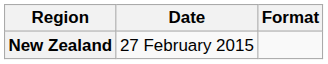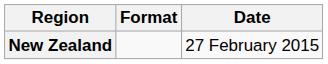 <table class="wikitable plainrowheaders">
 <tr>
 <th>Region</th>
+<th>Format</th>
 <th>Date</th>
-<th>Format</th>
 </tr>
 <tr>
 <th scope="row">New Zealand</th>
+<td></td>
 <td>27 February 2015</td>
-<td></td>
 </tr>
 </table>
